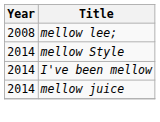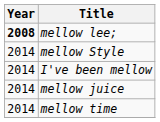 <table class="wikitable">
 <tr>
 <th scope="col">Year</th>
 <th scope="col">Title</th>
 </tr>
 <tr>
-<td>2008</td>
+<td><strong>2008</strong></td>
 <td><em>mellow lee;</em></td>
 </tr>
 <tr>
 <td>2014</td>
 <td><em>mellow Style</em></td>
 </tr>
 <tr>
 <td>2014</td>
 <td><em>I've been mellow</em></td>
 </tr>
 <tr>
 <td>2014</td>
 <td><em>mellow juice</em></td>
 </tr>
 <tr>
+<td>2014</td>
+<td><em>mellow time</em></td>
+</tr>
+<tr>
 </tr>
 </table>
